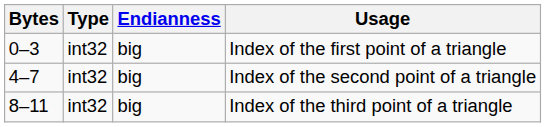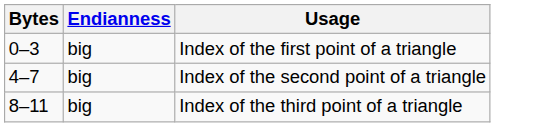 <table class="wikitable">
 <tr>
 <th>Bytes</th>
-<th>Type</th>
 <th><a href='#'>Endianness</a></th>
 <th>Usage</th>
 </tr>
 <tr>
 <td>0–3</td>
-<td>int32</td>
 <td>big</td>
 <td>Index of the first point of a triangle</td>
 </tr>
 <tr>
 <td>4–7</td>
-<td>int32</td>
 <td>big</td>
 <td>Index of the second point of a triangle</td>
 </tr>
 <tr>
 <td>8–11</td>
-<td>int32</td>
 <td>big</td>
 <td>Index of the third point of a triangle</td>
 </tr>
 </table>
